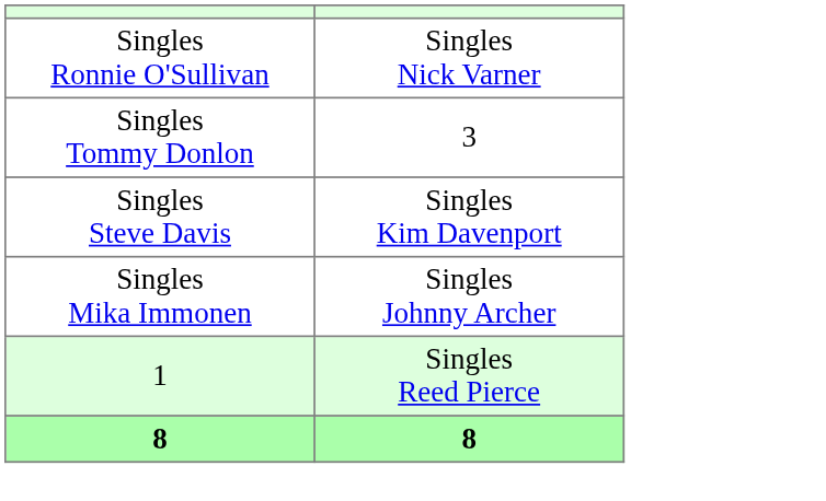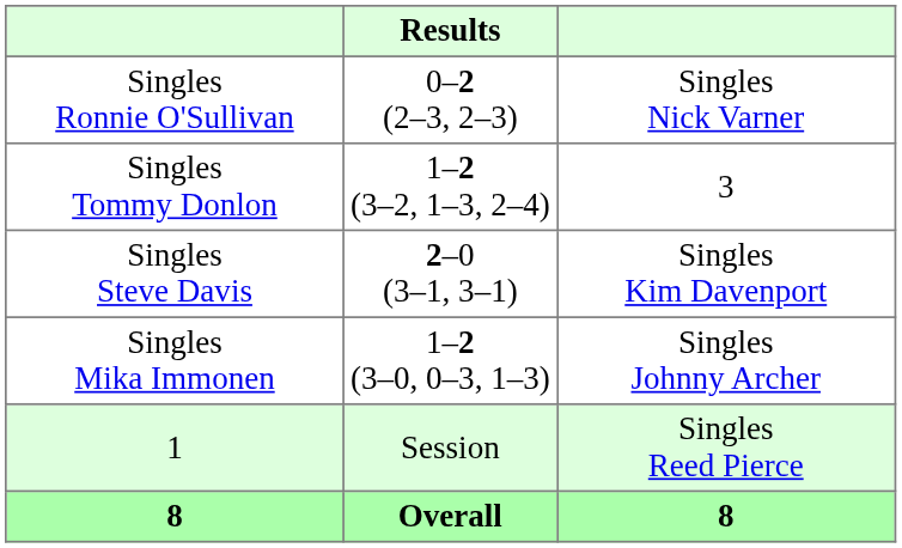 <table border="1" cellpadding="3" style="border-collapse: collapse;">
 <tr bgcolor="#ddffdd">
 <th width="160"></th>
+<th>Results</th>
 <th width="160"></th>
 </tr>
 <tr>
 <td align="center">Singles<br><a href='#'>Ronnie O'Sullivan</a></td>
+<td align="center">0–<strong>2</strong><br>(2–3, 2–3)</td>
 <td align="center">Singles<br><a href='#'>Nick Varner</a></td>
 </tr>
 <tr>
 <td align="center">Singles<br><a href='#'>Tommy Donlon</a></td>
+<td align="center">1–<strong>2</strong><br>(3–2, 1–3, 2–4)</td>
 <td align="center">3</td>
 </tr>
 <tr>
 <td align="center">Singles<br><a href='#'>Steve Davis</a></td>
+<td align="center"><strong>2</strong>–0<br>(3–1, 3–1)</td>
 <td align="center">Singles<br><a href='#'>Kim Davenport</a></td>
 </tr>
 <tr>
 <td align="center">Singles<br><a href='#'>Mika Immonen</a></td>
+<td align="center">1–<strong>2</strong><br>(3–0, 0–3, 1–3)</td>
 <td align="center">Singles<br><a href='#'>Johnny Archer</a></td>
 </tr>
 <tr bgcolor="#ddffdd">
 <td align="center">1</td>
+<td align="center">Session</td>
 <td align="center">Singles<br><a href='#'>Reed Pierce</a></td>
 </tr>
 <tr bgcolor="#aaffaa">
 <th align="center">8</th>
+<th align="center">Overall</th>
 <th align="center">8</th>
 </tr>
 </table>
